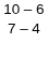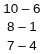 <table style="text-align:center">
 <tr>
 <th width=200></th>
 <th width=100></th>
 <th width=200></th>
 </tr>
 <tr>
 <td align=right><strong></strong></td>
 <td>10 – 6</td>
 <td align=left></td>
 </tr>
 <tr>
 <td align=right><strong></strong></td>
+<td>8 – 1</td>
+<td align=left></td>
+</tr>
+<tr>
+<td align=right><strong></strong></td>
 <td>7 – 4</td>
 <td align=left></td>
 </tr>
 </table>
